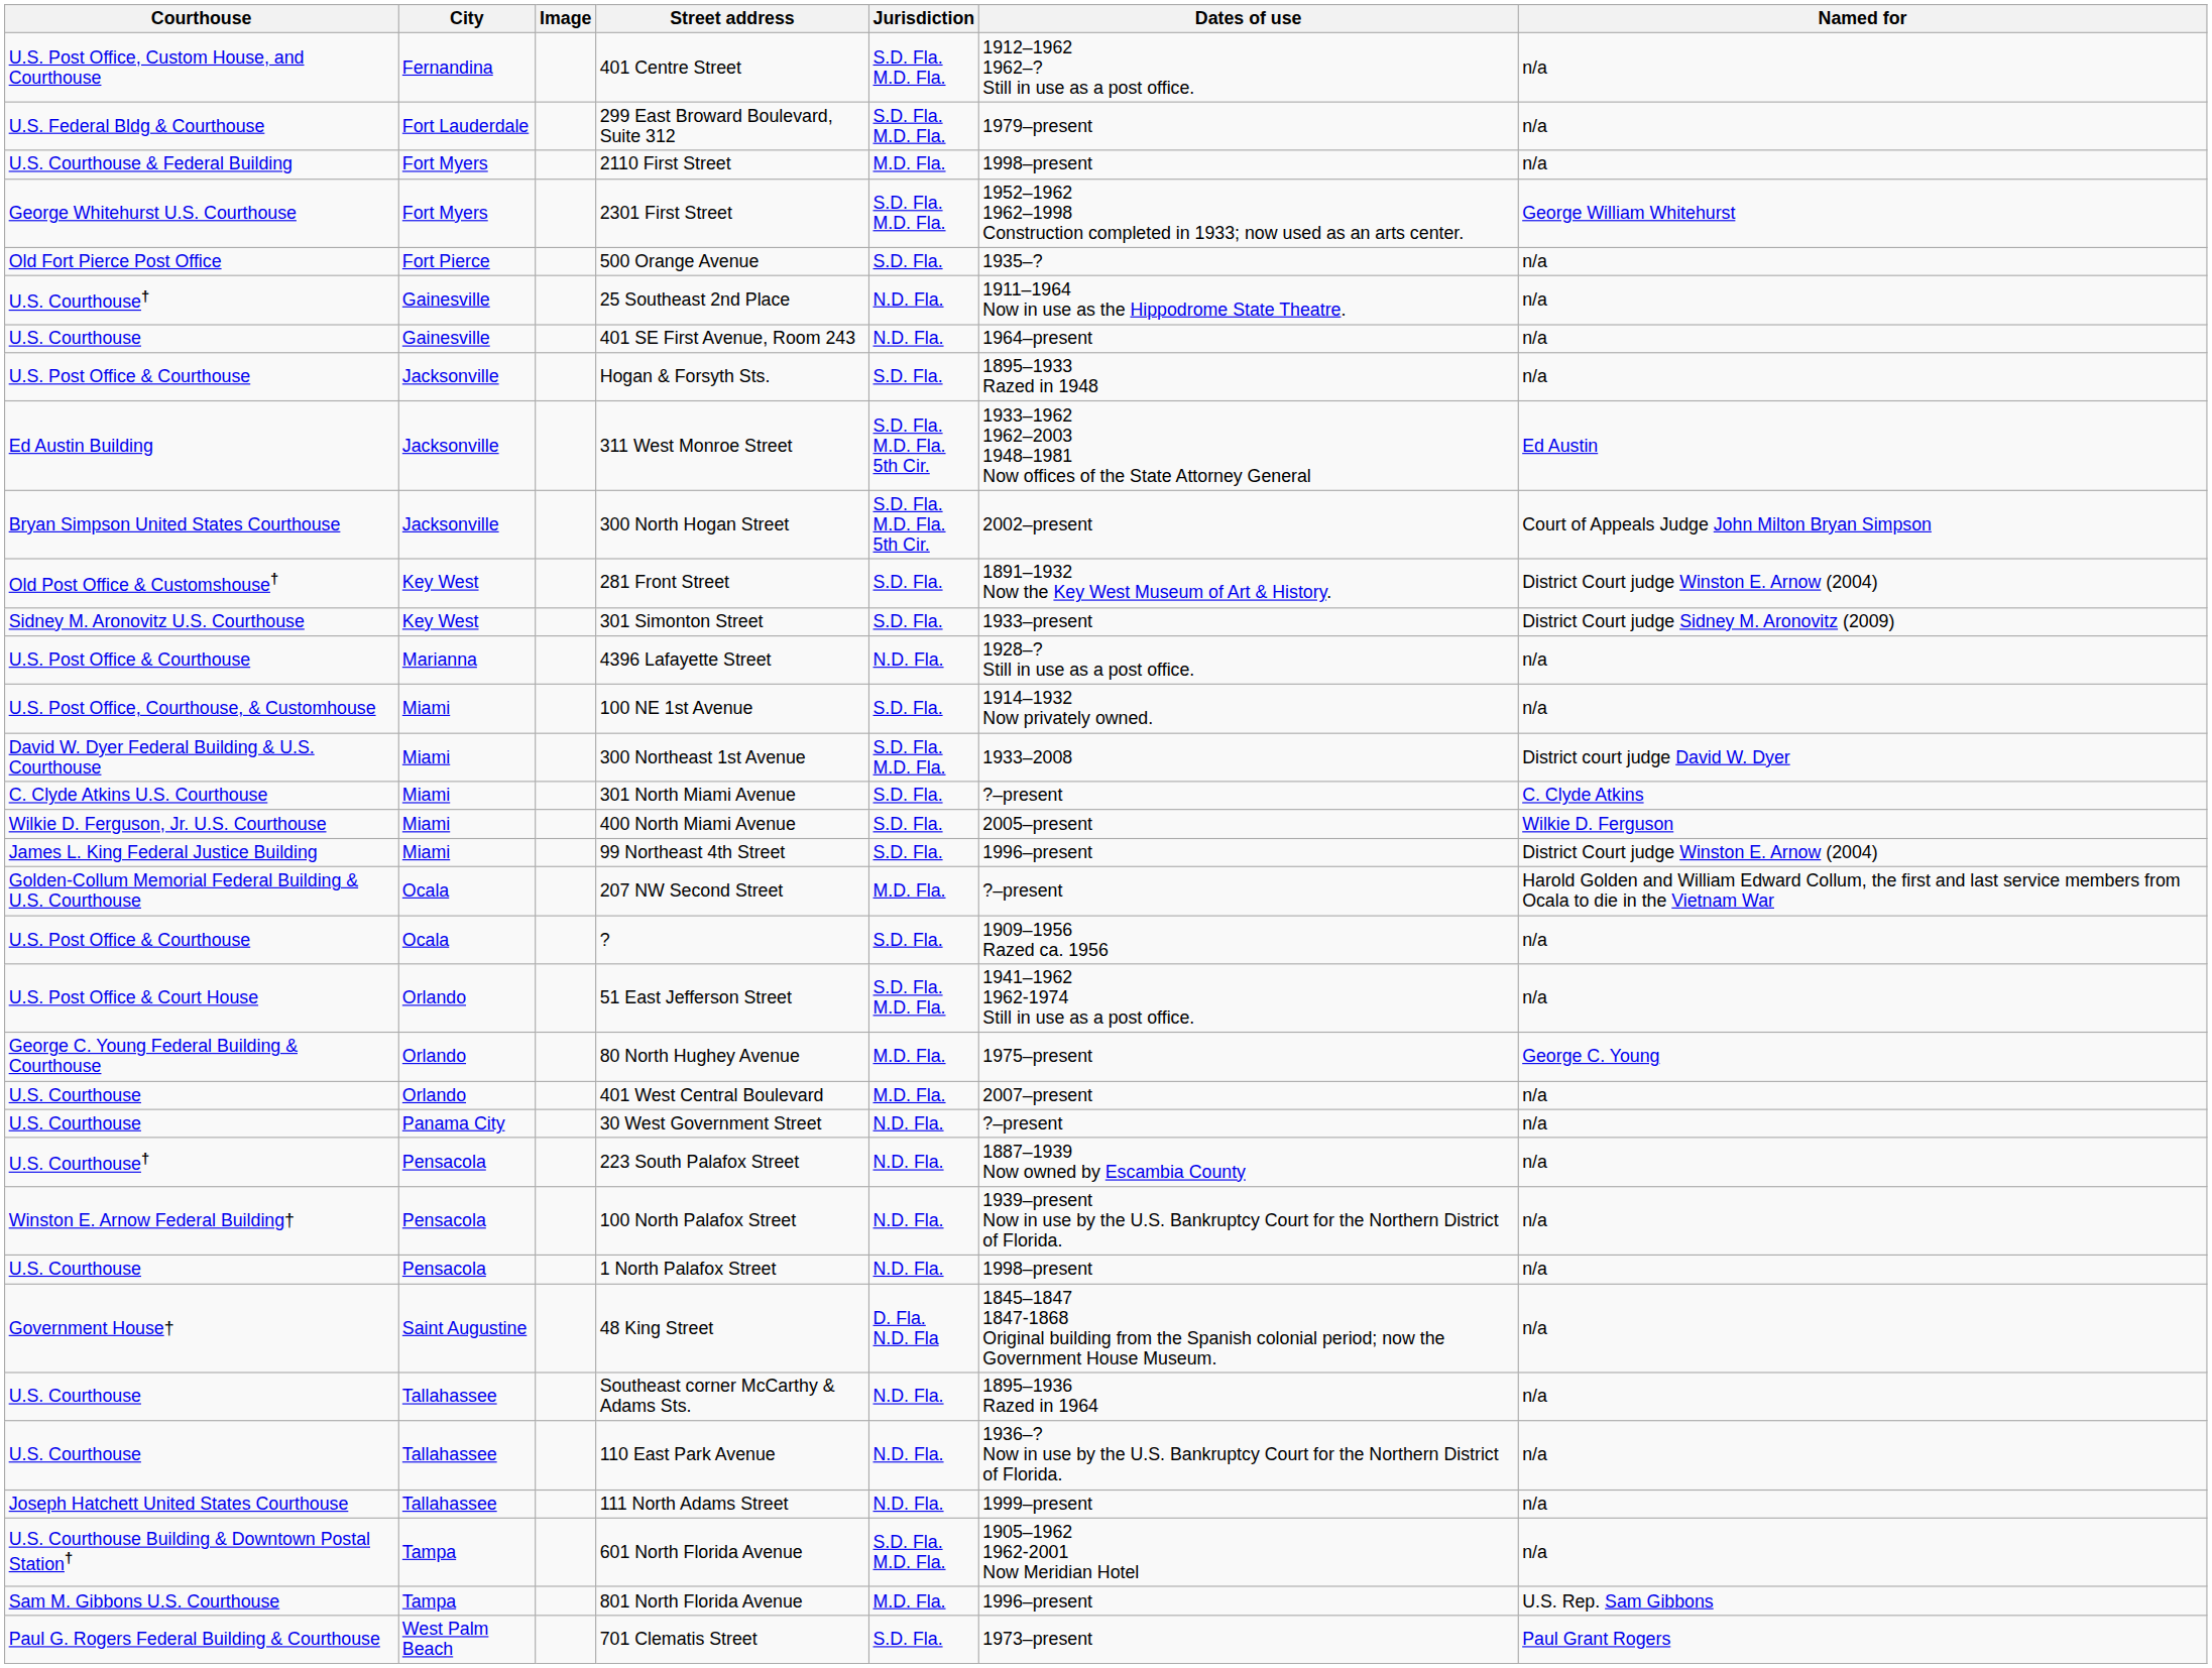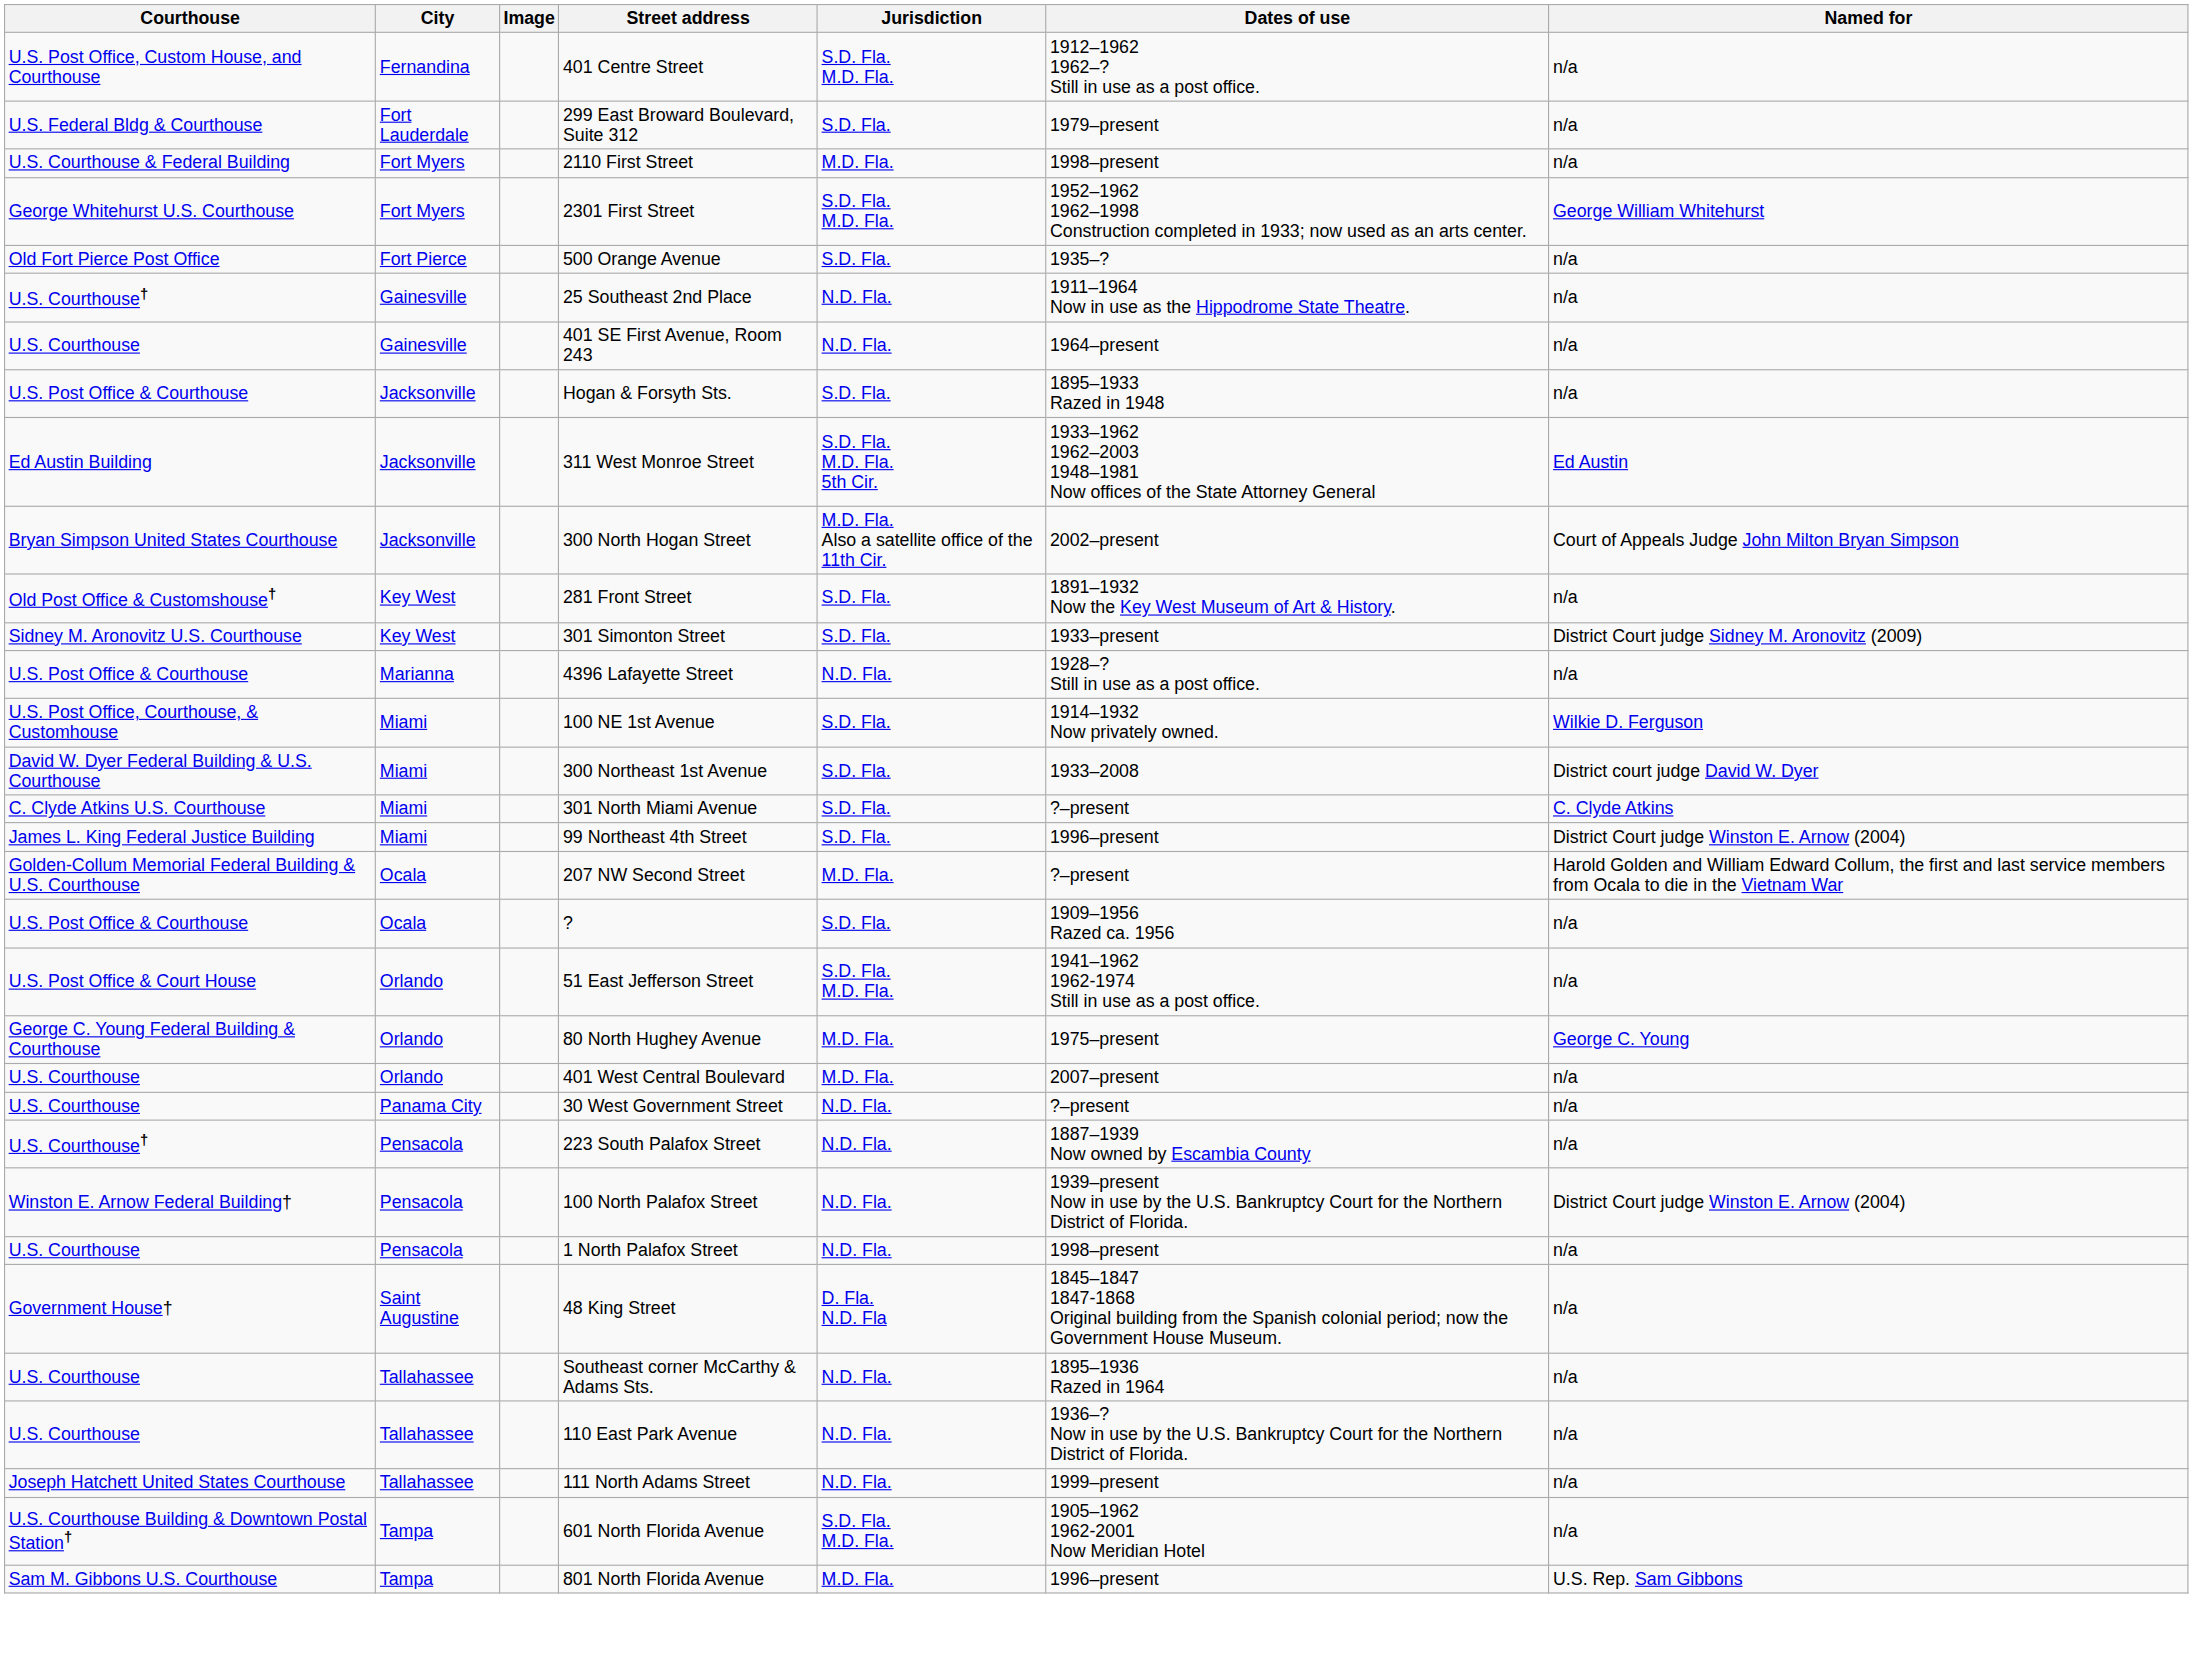 <table class="wikitable sortable sticky-header sort-under">
 <tr>
 <th>Courthouse</th>
 <th>City</th>
 <th class="unsortable">Image</th>
 <th>Street address</th>
 <th>Jurisdiction</th>
 <th>Dates of use</th>
 <th class="unsortable">Named for</th>
 </tr>
 <tr>
 <td><a href='#'>U.S. Post Office, Custom House, and Courthouse</a></td>
 <td><a href='#'>Fernandina</a></td>
 <td></td>
 <td>401 Centre Street</td>
 <td><a href='#'>S.D. Fla.</a><br><a href='#'>M.D. Fla.</a></td>
 <td>1912–1962<br>1962–?<br>Still in use as a post office.</td>
 <td>n/a</td>
 </tr>
 <tr>
 <td><a href='#'>U.S. Federal Bldg & Courthouse</a></td>
 <td><a href='#'>Fort Lauderdale</a></td>
 <td></td>
 <td>299 East Broward Boulevard, Suite 312</td>
-<td><a href='#'>S.D. Fla.</a><br><a href='#'>M.D. Fla.</a></td>
+<td><a href='#'>S.D. Fla.</a></td>
 <td>1979–present</td>
 <td>n/a</td>
 </tr>
 <tr>
 <td><a href='#'>U.S. Courthouse & Federal Building</a></td>
 <td><a href='#'>Fort Myers</a></td>
 <td></td>
 <td>2110 First Street</td>
 <td><a href='#'>M.D. Fla.</a></td>
 <td>1998–present</td>
 <td>n/a</td>
 </tr>
 <tr>
 <td><a href='#'>George Whitehurst U.S. Courthouse</a></td>
 <td><a href='#'>Fort Myers</a></td>
 <td></td>
 <td>2301 First Street</td>
 <td><a href='#'>S.D. Fla.</a><br><a href='#'>M.D. Fla.</a></td>
 <td>1952–1962<br>1962–1998<br>Construction completed in 1933; now used as an arts center.</td>
 <td><a href='#'>George William Whitehurst</a></td>
 </tr>
 <tr>
 <td><a href='#'>Old Fort Pierce Post Office</a></td>
 <td><a href='#'>Fort Pierce</a></td>
 <td></td>
 <td>500 Orange Avenue</td>
 <td><a href='#'>S.D. Fla.</a></td>
 <td>1935–?</td>
 <td>n/a</td>
 </tr>
 <tr>
 <td><a href='#'>U.S. Courthouse</a><strong><sup>†</sup></strong></td>
 <td><a href='#'>Gainesville</a></td>
 <td></td>
 <td>25 Southeast 2nd Place</td>
 <td><a href='#'>N.D. Fla.</a></td>
 <td>1911–1964<br>Now in use as the <a href='#'>Hippodrome State Theatre</a>.</td>
 <td>n/a</td>
 </tr>
 <tr>
 <td><a href='#'>U.S. Courthouse</a></td>
 <td><a href='#'>Gainesville</a></td>
 <td></td>
 <td>401 SE First Avenue, Room 243</td>
 <td><a href='#'>N.D. Fla.</a></td>
 <td>1964–present</td>
 <td>n/a</td>
 </tr>
 <tr>
 <td><a href='#'>U.S. Post Office & Courthouse</a></td>
 <td><a href='#'>Jacksonville</a></td>
 <td></td>
 <td>Hogan & Forsyth Sts.</td>
 <td><a href='#'>S.D. Fla.</a></td>
 <td>1895–1933<br>Razed in 1948</td>
 <td>n/a</td>
 </tr>
 <tr>
 <td><a href='#'>Ed Austin Building</a></td>
 <td><a href='#'>Jacksonville</a></td>
 <td></td>
 <td>311 West Monroe Street</td>
 <td><a href='#'>S.D. Fla.</a><br><a href='#'>M.D. Fla.</a><br><a href='#'>5th Cir.</a></td>
 <td>1933–1962<br>1962–2003<br>1948–1981<br>Now offices of the State Attorney General</td>
 <td><a href='#'>Ed Austin</a></td>
 </tr>
 <tr>
 <td><a href='#'>Bryan Simpson United States Courthouse</a></td>
 <td><a href='#'>Jacksonville</a></td>
 <td></td>
 <td>300 North Hogan Street</td>
-<td><a href='#'>S.D. Fla.</a><br><a href='#'>M.D. Fla.</a><br><a href='#'>5th Cir.</a></td>
+<td><a href='#'>M.D. Fla.</a><br>Also a satellite office of the <a href='#'>11th Cir.</a></td>
 <td>2002–present</td>
 <td>Court of Appeals Judge <a href='#'>John Milton Bryan Simpson</a></td>
 </tr>
 <tr>
 <td><a href='#'>Old Post Office & Customshouse</a><strong><sup>†</sup></strong></td>
 <td><a href='#'>Key West</a></td>
 <td></td>
 <td>281 Front Street</td>
 <td><a href='#'>S.D. Fla.</a></td>
 <td>1891–1932<br>Now the <a href='#'>Key West Museum of Art & History</a>.</td>
-<td>District Court judge <a href='#'>Winston E. Arnow</a> (2004)</td>
+<td>n/a</td>
 </tr>
 <tr>
 <td><a href='#'>Sidney M. Aronovitz U.S. Courthouse</a></td>
 <td><a href='#'>Key West</a></td>
 <td></td>
 <td>301 Simonton Street</td>
 <td><a href='#'>S.D. Fla.</a></td>
 <td>1933–present</td>
 <td>District Court judge <a href='#'>Sidney M. Aronovitz</a> (2009)</td>
 </tr>
 <tr>
 <td><a href='#'>U.S. Post Office & Courthouse</a></td>
 <td><a href='#'>Marianna</a></td>
 <td></td>
 <td>4396 Lafayette Street</td>
 <td><a href='#'>N.D. Fla.</a></td>
 <td>1928–?<br>Still in use as a post office.</td>
 <td>n/a</td>
 </tr>
 <tr>
 <td><a href='#'>U.S. Post Office, Courthouse, & Customhouse</a></td>
 <td><a href='#'>Miami</a></td>
 <td></td>
 <td>100 NE 1st Avenue</td>
 <td><a href='#'>S.D. Fla.</a></td>
 <td>1914–1932<br>Now privately owned.</td>
-<td>n/a</td>
+<td><a href='#'>Wilkie D. Ferguson</a></td>
 </tr>
 <tr>
 <td><a href='#'>David W. Dyer Federal Building & U.S. Courthouse</a></td>
 <td><a href='#'>Miami</a></td>
 <td></td>
 <td>300 Northeast 1st Avenue</td>
-<td><a href='#'>S.D. Fla.</a><br><a href='#'>M.D. Fla.</a></td>
+<td><a href='#'>S.D. Fla.</a></td>
 <td>1933–2008</td>
 <td>District court judge <a href='#'>David W. Dyer</a></td>
 </tr>
 <tr>
 <td><a href='#'>C. Clyde Atkins U.S. Courthouse</a></td>
 <td><a href='#'>Miami</a></td>
 <td></td>
 <td>301 North Miami Avenue</td>
 <td><a href='#'>S.D. Fla.</a></td>
 <td>?–present</td>
 <td><a href='#'>C. Clyde Atkins</a></td>
-</tr>
-<tr>
-<td><a href='#'>Wilkie D. Ferguson, Jr. U.S. Courthouse</a></td>
-<td><a href='#'>Miami</a></td>
-<td></td>
-<td>400 North Miami Avenue</td>
-<td><a href='#'>S.D. Fla.</a></td>
-<td>2005–present</td>
-<td><a href='#'>Wilkie D. Ferguson</a></td>
 </tr>
 <tr>
 <td><a href='#'>James L. King Federal Justice Building</a></td>
 <td><a href='#'>Miami</a></td>
 <td></td>
 <td>99 Northeast 4th Street</td>
 <td><a href='#'>S.D. Fla.</a></td>
 <td>1996–present</td>
 <td>District Court judge <a href='#'>Winston E. Arnow</a> (2004)</td>
 </tr>
 <tr>
 <td><a href='#'>Golden-Collum Memorial Federal Building & U.S. Courthouse</a></td>
 <td><a href='#'>Ocala</a></td>
 <td></td>
 <td>207 NW Second Street</td>
 <td><a href='#'>M.D. Fla.</a></td>
 <td>?–present</td>
 <td>Harold Golden and William Edward Collum, the first and last service members from Ocala to die in the <a href='#'>Vietnam War</a></td>
 </tr>
 <tr>
 <td><a href='#'>U.S. Post Office & Courthouse</a></td>
 <td><a href='#'>Ocala</a></td>
 <td></td>
 <td>?</td>
 <td><a href='#'>S.D. Fla.</a></td>
 <td>1909–1956<br>Razed ca. 1956</td>
 <td>n/a</td>
 </tr>
 <tr>
 <td><a href='#'>U.S. Post Office & Court House</a></td>
 <td><a href='#'>Orlando</a></td>
 <td></td>
 <td>51 East Jefferson Street</td>
 <td><a href='#'>S.D. Fla.</a><br><a href='#'>M.D. Fla.</a></td>
 <td>1941–1962<br>1962-1974<br>Still in use as a post office.</td>
 <td>n/a</td>
 </tr>
 <tr>
 <td><a href='#'>George C. Young Federal Building & Courthouse</a></td>
 <td><a href='#'>Orlando</a></td>
 <td></td>
 <td>80 North Hughey Avenue</td>
 <td><a href='#'>M.D. Fla.</a></td>
 <td>1975–present</td>
 <td><a href='#'>George C. Young</a></td>
 </tr>
 <tr>
 <td><a href='#'>U.S. Courthouse</a></td>
 <td><a href='#'>Orlando</a></td>
 <td></td>
 <td>401 West Central Boulevard</td>
 <td><a href='#'>M.D. Fla.</a></td>
 <td>2007–present</td>
 <td>n/a</td>
 </tr>
 <tr>
 <td><a href='#'>U.S. Courthouse</a></td>
 <td><a href='#'>Panama City</a></td>
 <td></td>
 <td>30 West Government Street</td>
 <td><a href='#'>N.D. Fla.</a></td>
 <td>?–present</td>
 <td>n/a</td>
 </tr>
 <tr>
 <td><a href='#'>U.S. Courthouse</a><strong><sup>†</sup></strong></td>
 <td><a href='#'>Pensacola</a></td>
 <td></td>
 <td>223 South Palafox Street</td>
 <td><a href='#'>N.D. Fla.</a></td>
 <td>1887–1939<br>Now owned by <a href='#'>Escambia County</a></td>
 <td>n/a</td>
 </tr>
 <tr>
 <td><a href='#'>Winston E. Arnow Federal Building</a>†</td>
 <td><a href='#'>Pensacola</a></td>
 <td></td>
 <td>100 North Palafox Street</td>
 <td><a href='#'>N.D. Fla.</a></td>
 <td>1939–present<br>Now in use by the U.S. Bankruptcy Court for the Northern District of Florida.</td>
-<td>n/a</td>
+<td>District Court judge <a href='#'>Winston E. Arnow</a> (2004)</td>
 </tr>
 <tr>
 <td><a href='#'>U.S. Courthouse</a></td>
 <td><a href='#'>Pensacola</a></td>
 <td></td>
 <td>1 North Palafox Street</td>
 <td><a href='#'>N.D. Fla.</a></td>
 <td>1998–present</td>
 <td>n/a</td>
 </tr>
 <tr>
 <td><a href='#'>Government House</a>†</td>
 <td><a href='#'>Saint Augustine</a></td>
 <td></td>
 <td>48 King Street</td>
 <td><a href='#'>D. Fla.</a><br><a href='#'>N.D. Fla</a></td>
 <td>1845–1847<br>1847-1868<br>Original building from the Spanish colonial period; now the Government House Museum.</td>
 <td>n/a</td>
 </tr>
 <tr>
 <td><a href='#'>U.S. Courthouse</a></td>
 <td><a href='#'>Tallahassee</a></td>
 <td></td>
 <td>Southeast corner McCarthy & Adams Sts.</td>
 <td><a href='#'>N.D. Fla.</a></td>
 <td>1895–1936<br>Razed in 1964</td>
 <td>n/a</td>
 </tr>
 <tr>
 <td><a href='#'>U.S. Courthouse</a></td>
 <td><a href='#'>Tallahassee</a></td>
 <td></td>
 <td>110 East Park Avenue</td>
 <td><a href='#'>N.D. Fla.</a></td>
 <td>1936–?<br>Now in use by the U.S. Bankruptcy Court for the Northern District of Florida.</td>
 <td>n/a</td>
 </tr>
 <tr>
 <td><a href='#'>Joseph Hatchett United States Courthouse</a></td>
 <td><a href='#'>Tallahassee</a></td>
 <td></td>
 <td>111 North Adams Street</td>
 <td><a href='#'>N.D. Fla.</a></td>
 <td>1999–present</td>
 <td>n/a</td>
 </tr>
 <tr>
 <td><a href='#'>U.S. Courthouse Building & Downtown Postal Station</a><strong><sup>†</sup></strong></td>
 <td><a href='#'>Tampa</a></td>
 <td></td>
 <td>601 North Florida Avenue</td>
 <td><a href='#'>S.D. Fla.</a><br><a href='#'>M.D. Fla.</a></td>
 <td>1905–1962<br>1962-2001<br>Now Meridian Hotel</td>
 <td>n/a</td>
 </tr>
 <tr>
 <td><a href='#'>Sam M. Gibbons U.S. Courthouse</a></td>
 <td><a href='#'>Tampa</a></td>
 <td></td>
 <td>801 North Florida Avenue</td>
 <td><a href='#'>M.D. Fla.</a></td>
 <td>1996–present</td>
 <td>U.S. Rep. <a href='#'>Sam Gibbons</a></td>
 </tr>
-<tr>
-<td><a href='#'>Paul G. Rogers Federal Building & Courthouse</a></td>
-<td><a href='#'>West Palm Beach</a></td>
-<td></td>
-<td>701 Clematis Street</td>
-<td><a href='#'>S.D. Fla.</a></td>
-<td>1973–present</td>
-<td><a href='#'>Paul Grant Rogers</a></td>
-</tr>
 </table>
